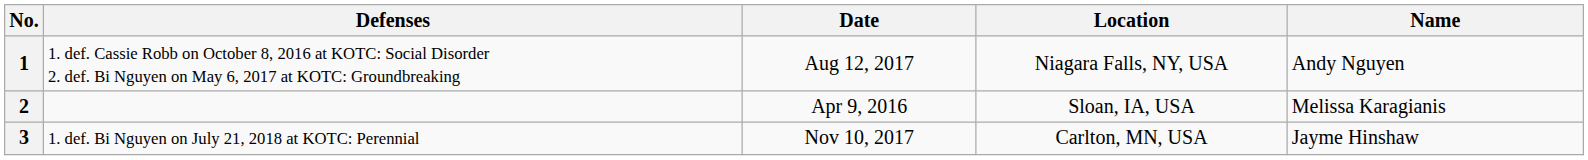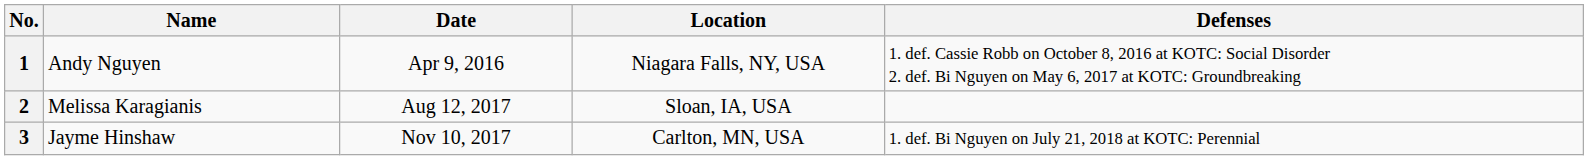 <table class="wikitable" width=100%>
 <tr>
 <th width=1%>No.</th>
-<th width=45%>Defenses</th>
+<th width=19%>Name</th>
 <th width=15%>Date</th>
 <th width=20%>Location</th>
-<th width=19%>Name</th>
+<th width=45%>Defenses</th>
 </tr>
 <tr>
 <th>1</th>
+<td align=left> Andy Nguyen<br></td>
+<td align=center>Apr 9, 2016 <br></td>
+<td align=center>Niagara Falls, NY, USA</td>
 <td><small> 1. def. Cassie Robb on October 8, 2016 at KOTC: Social Disorder<br>2. def. Bi Nguyen on May 6, 2017 at KOTC: Groundbreaking</small></td>
-<td align=center>Aug 12, 2017 <br></td>
-<td align=center>Niagara Falls, NY, USA</td>
-<td align=left> Andy Nguyen<br></td>
 </tr>
 <tr>
 <th>2</th>
+<td align=left> Melissa Karagianis</td>
+<td align=center>Aug 12, 2017 <br></td>
+<td align=center>Sloan, IA, USA</td>
 <td></td>
-<td align=center>Apr 9, 2016 <br></td>
-<td align=center>Sloan, IA, USA</td>
-<td align=left> Melissa Karagianis</td>
 </tr>
 <tr>
 <th>3</th>
-<td><small> 1. def. Bi Nguyen on July 21, 2018 at KOTC: Perennial</small></td>
+<td align=left> Jayme Hinshaw</td>
 <td align=center>Nov 10, 2017 <br></td>
 <td align=center>Carlton, MN, USA</td>
-<td align=left> Jayme Hinshaw</td>
+<td><small> 1. def. Bi Nguyen on July 21, 2018 at KOTC: Perennial</small></td>
 </tr>
 </table>
